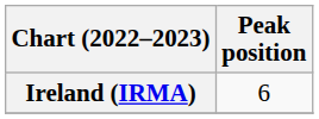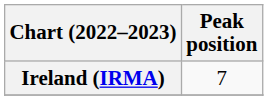 <table class="wikitable sortable plainrowheaders" style="text-align:center">
 <tr>
 <th>Chart (2022–2023)</th>
 <th>Peak<br>position</th>
 </tr>
 <tr>
 <th scope="row">Ireland (<a href='#'>IRMA</a>)</th>
-<td>6</td>
+<td>7</td>
 </tr>
 <tr>
 </tr>
 <tr>
 </tr>
 <tr>
 </tr>
 <tr>
 </tr>
 <tr>
 </tr>
 <tr>
 </tr>
 <tr>
 </tr>
 <tr>
 </tr>
 </table>
